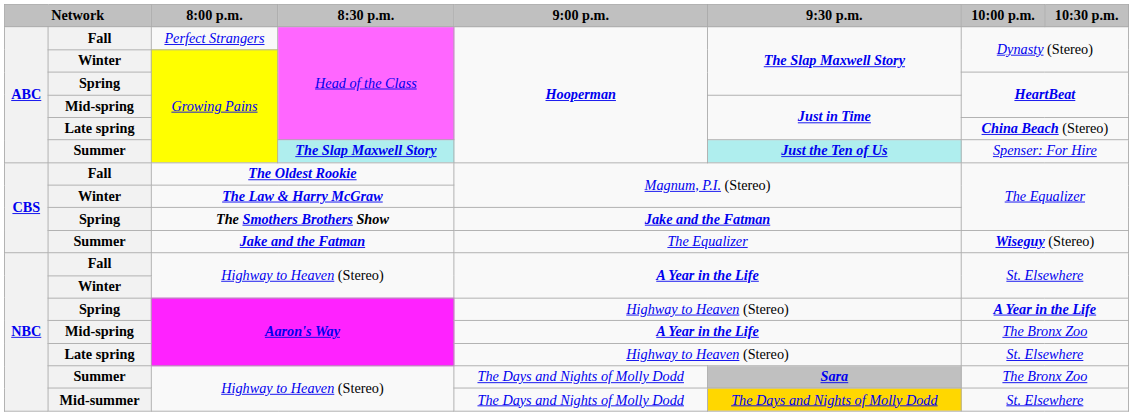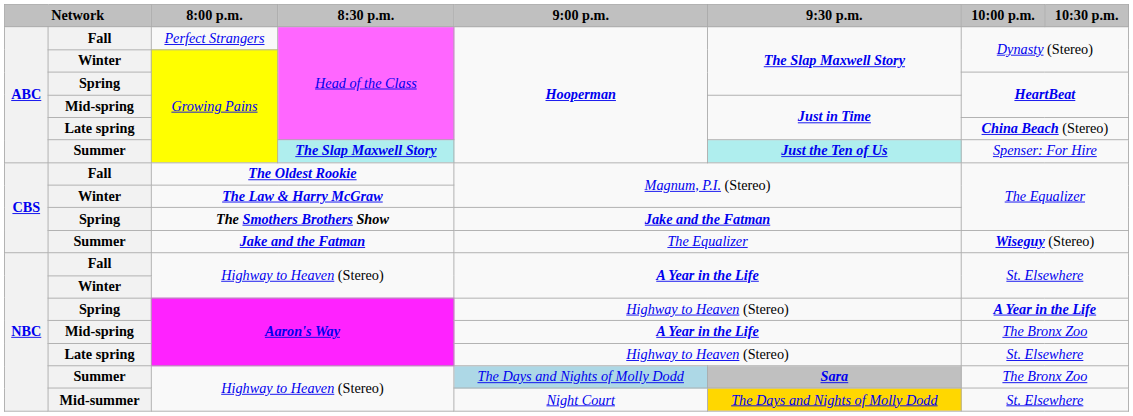 <table class="wikitable" style="width:100%;margin-right:0;text-align:center">
 <tr>
 <th colspan="2" style="background-color:#C0C0C0;text-align:center">Network</th>
 <th style="background-color:#C0C0C0;text-align:center">8:00 p.m.</th>
 <th style="background-color:#C0C0C0;text-align:center">8:30 p.m.</th>
 <th style="background-color:#C0C0C0;text-align:center">9:00 p.m.</th>
 <th style="background-color:#C0C0C0;text-align:center">9:30 p.m.</th>
 <th style="background-color:#C0C0C0;text-align:center">10:00 p.m.</th>
 <th style="background-color:#C0C0C0;text-align:center">10:30 p.m.</th>
 </tr>
 <tr>
 <th rowspan="6"><a href='#'>ABC</a></th>
 <th>Fall</th>
 <td><em><a href='#'>Perfect Strangers</a></em></td>
 <td style="background:#FF66FF" rowspan="5"><em><a href='#'>Head of the Class</a></em> </td>
 <td rowspan="6"><strong><em><a href='#'>Hooperman</a></em></strong></td>
 <td rowspan="3"><strong><em><a href='#'>The Slap Maxwell Story</a></em></strong></td>
 <td rowspan="2" colspan="2"><em><a href='#'>Dynasty</a></em> (Stereo)</td>
 </tr>
 <tr>
 <th>Winter</th>
 <td bgcolor="#FFFF00" rowspan="5"><em><a href='#'>Growing Pains</a></em> </td>
 </tr>
 <tr>
 <th>Spring</th>
 <td rowspan="2" colspan="2"><strong><em><a href='#'>HeartBeat</a></em></strong></td>
 </tr>
 <tr>
 <th>Mid-spring</th>
 <td rowspan="2"><strong><em><a href='#'>Just in Time</a></em></strong></td>
 </tr>
 <tr>
 <th>Late spring</th>
 <td colspan="2"><strong><em><a href='#'>China Beach</a></em></strong> (Stereo)</td>
 </tr>
 <tr>
 <th>Summer</th>
 <td style="background: paleturquoise;"><strong><em><a href='#'>The Slap Maxwell Story</a></em></strong></td>
 <td style="background: paleturquoise;"><strong><em><a href='#'>Just the Ten of Us</a></em></strong></td>
 <td colspan="2"><em><a href='#'>Spenser: For Hire</a></em></td>
 </tr>
 <tr>
 <th rowspan="4"><a href='#'>CBS</a></th>
 <th>Fall</th>
 <td colspan="2"><strong><em><a href='#'>The Oldest Rookie</a></em></strong></td>
 <td rowspan="2" colspan="2"><em><a href='#'>Magnum, P.I.</a></em> (Stereo)</td>
 <td rowspan="3" colspan="2"><em><a href='#'>The Equalizer</a></em></td>
 </tr>
 <tr>
 <th>Winter</th>
 <td colspan="2"><strong><em><a href='#'>The Law & Harry McGraw</a></em></strong></td>
 </tr>
 <tr>
 <th>Spring</th>
 <td colspan="2"><strong><em>The <a href='#'>Smothers Brothers</a> Show</em></strong></td>
 <td colspan="2"><strong><em><a href='#'>Jake and the Fatman</a></em></strong></td>
 </tr>
 <tr>
 <th>Summer</th>
 <td colspan="2"><strong><em><a href='#'>Jake and the Fatman</a></em></strong></td>
 <td colspan="2"><em><a href='#'>The Equalizer</a></em></td>
 <td colspan="2"><strong><em><a href='#'>Wiseguy</a></em></strong> (Stereo)</td>
 </tr>
 <tr>
 <th rowspan="7"><a href='#'>NBC</a></th>
 <th>Fall</th>
 <td rowspan="2" colspan="2"><em><a href='#'>Highway to Heaven</a></em> (Stereo)</td>
 <td rowspan="2" colspan="2"><strong><em><a href='#'>A Year in the Life</a></em></strong></td>
 <td rowspan="2" colspan="2"><em><a href='#'>St. Elsewhere</a></em></td>
 </tr>
 <tr>
 <th>Winter</th>
 </tr>
 <tr>
 <th>Spring</th>
 <td bgcolor="#FF22FF" rowspan="3" colspan="2"><strong><em><a href='#'>Aaron's Way</a></em></strong> </td>
 <td colspan="2"><em><a href='#'>Highway to Heaven</a></em> (Stereo)</td>
 <td colspan="2"><strong><em><a href='#'>A Year in the Life</a></em></strong></td>
 </tr>
 <tr>
 <th>Mid-spring</th>
 <td colspan="2"><strong><em><a href='#'>A Year in the Life</a></em></strong></td>
 <td colspan="2"><em><a href='#'>The Bronx Zoo</a></em></td>
 </tr>
 <tr>
 <th>Late spring</th>
 <td colspan="2"><em><a href='#'>Highway to Heaven</a></em> (Stereo)</td>
 <td colspan="2"><em><a href='#'>St. Elsewhere</a></em></td>
 </tr>
 <tr>
 <th>Summer</th>
 <td colspan="2" rowspan=2><em><a href='#'>Highway to Heaven</a></em> (Stereo)</td>
-<td><em><a href='#'>The Days and Nights of Molly Dodd</a></em></td>
+<td style="background: lightblue;"><em><a href='#'>The Days and Nights of Molly Dodd</a></em></td>
 <td style="background:#C0C0C0;"><strong><em><a href='#'>Sara</a></em> </strong></td>
 <td colspan="2"><em><a href='#'>The Bronx Zoo</a></em></td>
 </tr>
 <tr>
 <th>Mid-summer</th>
-<td><em><a href='#'>The Days and Nights of Molly Dodd</a></em></td>
+<td><em><a href='#'>Night Court</a></em></td>
 <td style="background: gold;"><em><a href='#'>The Days and Nights of Molly Dodd</a></em></td>
 <td colspan="2"><em><a href='#'>St. Elsewhere</a></em></td>
 </tr>
 </table>
